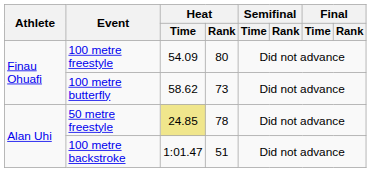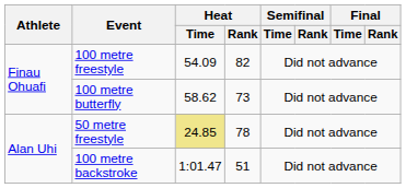 <table class="wikitable" style="text-align:center; font-size:90%; width:50%;">
 <tr>
 <th rowspan="2">Athlete</th>
 <th rowspan="2">Event</th>
 <th colspan="2">Heat</th>
 <th colspan="2">Semifinal</th>
 <th colspan="2">Final</th>
 </tr>
 <tr style="font-size:95%">
 <th>Time</th>
 <th>Rank</th>
 <th>Time</th>
 <th>Rank</th>
 <th>Time</th>
 <th>Rank</th>
 </tr>
 <tr>
 <td rowspan="2" align="left"><a href='#'>Finau Ohuafi</a></td>
 <td align="left"><a href='#'>100 metre freestyle</a></td>
 <td>54.09</td>
-<td>80</td>
+<td>82</td>
 <td colspan="4">Did not advance</td>
 </tr>
 <tr>
 <td align="left"><a href='#'>100 metre butterfly</a></td>
 <td>58.62</td>
 <td>73</td>
 <td colspan="4">Did not advance</td>
 </tr>
 <tr>
 <td rowspan="2" align="left"><a href='#'>Alan Uhi</a></td>
 <td align="left"><a href='#'>50 metre freestyle</a></td>
 <td style="background: khaki;">24.85</td>
 <td>78</td>
 <td colspan="4">Did not advance</td>
 </tr>
 <tr>
 <td align="left"><a href='#'>100 metre backstroke</a></td>
 <td>1:01.47</td>
 <td>51</td>
 <td colspan="4">Did not advance</td>
 </tr>
 </table>
